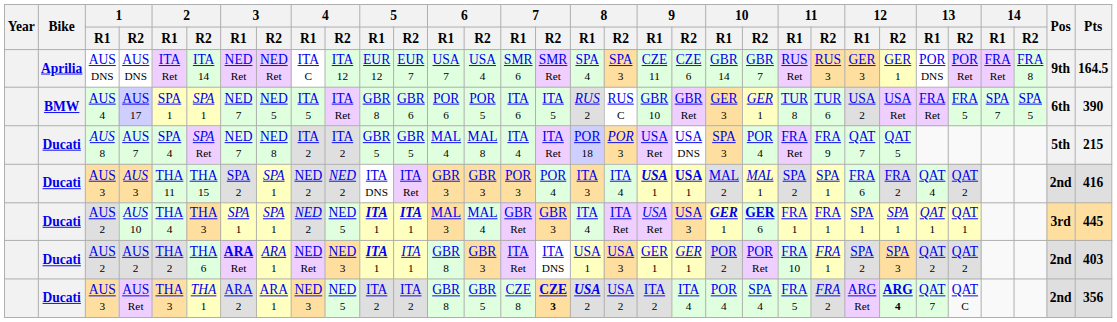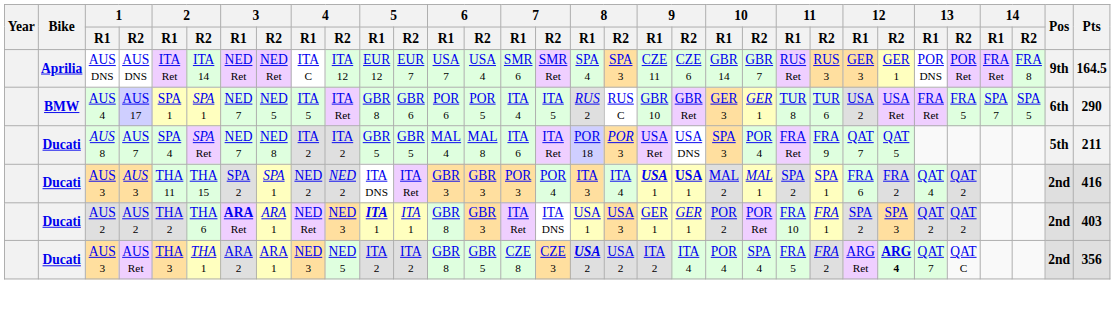 <table class="wikitable" style="text-align:center; ; font-size:90%;">
 <tr>
 <th rowspan="2">Year</th>
 <th rowspan="2">Bike</th>
 <th colspan="2">1</th>
 <th colspan="2">2</th>
 <th colspan="2">3</th>
 <th colspan="2">4</th>
 <th colspan="2">5</th>
 <th colspan="2">6</th>
 <th colspan="2">7</th>
 <th colspan="2">8</th>
 <th colspan="2">9</th>
 <th colspan="2">10</th>
 <th colspan="2">11</th>
 <th colspan="2">12</th>
 <th colspan="2">13</th>
 <th colspan="2">14</th>
 <th rowspan="2">Pos</th>
 <th rowspan="2">Pts</th>
 </tr>
 <tr>
 <th>R1</th>
 <th>R2</th>
 <th>R1</th>
 <th>R2</th>
 <th>R1</th>
 <th>R2</th>
 <th>R1</th>
 <th>R2</th>
 <th>R1</th>
 <th>R2</th>
 <th>R1</th>
 <th>R2</th>
 <th>R1</th>
 <th>R2</th>
 <th>R1</th>
 <th>R2</th>
 <th>R1</th>
 <th>R2</th>
 <th>R1</th>
 <th>R2</th>
 <th>R1</th>
 <th>R2</th>
 <th>R1</th>
 <th>R2</th>
 <th>R1</th>
 <th>R2</th>
 <th>R1</th>
 <th>R2</th>
 </tr>
 <tr>
 <th></th>
 <th><a href='#'>Aprilia</a></th>
 <td style="background:#ffffff;"><a href='#'>AUS</a><br><small>DNS</small></td>
 <td style="background:#ffffff;"><a href='#'>AUS</a><br><small>DNS</small></td>
 <td style="background:#EFCFFF;"><a href='#'>ITA</a><br><small>Ret</small></td>
 <td style="background:#DFFFDF;"><a href='#'>ITA</a><br><small>14</small></td>
 <td style="background:#EFCFFF;"><a href='#'>NED</a><br><small>Ret</small></td>
 <td style="background:#EFCFFF;"><a href='#'>NED</a><br><small>Ret</small></td>
 <td style="background:#FFFFFF;"><a href='#'>ITA</a><br><small>C</small></td>
 <td style="background:#DFFFDF;"><a href='#'>ITA</a><br><small>12</small></td>
 <td style="background:#DFFFDF;"><a href='#'>EUR</a><br><small>12</small></td>
 <td style="background:#DFFFDF;"><a href='#'>EUR</a><br><small>7</small></td>
 <td style="background:#DFFFDF;"><a href='#'>USA</a><br><small>7</small></td>
 <td style="background:#DFFFDF;"><a href='#'>USA</a><br><small>4</small></td>
 <td style="background:#DFFFDF;"><a href='#'>SMR</a><br><small>6</small></td>
 <td style="background:#EFCFFF;"><a href='#'>SMR</a><br><small>Ret</small></td>
 <td style="background:#DFFFDF;"><a href='#'>SPA</a><br><small>4</small></td>
 <td style="background:#FFDF9F;"><a href='#'>SPA</a><br><small>3</small></td>
 <td style="background:#DFFFDF;"><a href='#'>CZE</a><br><small>11</small></td>
 <td style="background:#DFFFDF;"><a href='#'>CZE</a><br><small>6</small></td>
 <td style="background:#DFFFDF;"><a href='#'>GBR</a><br><small>14</small></td>
 <td style="background:#DFFFDF;"><a href='#'>GBR</a><br><small>7</small></td>
 <td style="background:#EFCFFF;"><a href='#'>RUS</a><br><small>Ret</small></td>
 <td style="background:#FFDF9F;"><a href='#'>RUS</a><br><small>3</small></td>
 <td style="background:#FFDF9F;"><a href='#'>GER</a><br><small>3</small></td>
 <td style="background:#ffffbf;"><a href='#'>GER</a><br><small>1</small></td>
 <td style="background:#ffffff;"><a href='#'>POR</a><br><small>DNS</small></td>
 <td style="background:#EFCFFF;"><a href='#'>POR</a><br><small>Ret</small></td>
 <td style="background:#EFCFFF;"><a href='#'>FRA</a><br><small>Ret</small></td>
 <td style="background:#DFFFDF;"><a href='#'>FRA</a><br><small>8</small></td>
 <th>9th</th>
 <th>164.5</th>
 </tr>
 <tr>
 <th></th>
 <th><a href='#'>BMW</a></th>
 <td style="background:#DFFFDF;"><a href='#'>AUS</a><br><small>4</small></td>
 <td style="background:#cfcfff;"><a href='#'>AUS</a><br><small>17</small></td>
 <td style="background:#ffffbf;"><a href='#'>SPA</a><br><small>1</small></td>
 <td style="background:#ffffbf;"><em><a href='#'>SPA</a></em><br><small>1</small></td>
 <td style="background:#DFFFDF;"><a href='#'>NED</a><br><small>7</small></td>
 <td style="background:#DFFFDF;"><a href='#'>NED</a><br><small>5</small></td>
 <td style="background:#DFFFDF;"><a href='#'>ITA</a><br><small>5</small></td>
 <td style="background:#EFCFFF;"><a href='#'>ITA</a><br><small>Ret</small></td>
 <td style="background:#DFFFDF;"><a href='#'>GBR</a><br><small>8</small></td>
 <td style="background:#DFFFDF;"><a href='#'>GBR</a><br><small>6</small></td>
 <td style="background:#DFFFDF;"><a href='#'>POR</a><br><small>6</small></td>
 <td style="background:#DFFFDF;"><a href='#'>POR</a><br><small>5</small></td>
-<td style="background:#DFFFDF;"><a href='#'>ITA</a><br><small>6</small></td>
+<td style="background:#dfffdf;"><a href='#'>ITA</a><br><small>4</small></td>
 <td style="background:#DFFFDF;"><a href='#'>ITA</a><br><small>5</small></td>
 <td style="background:#dfdfdf;"><em><a href='#'>RUS</a></em><br><small>2</small></td>
 <td style="background:#ffffff;"><a href='#'>RUS</a><br><small>C</small></td>
 <td style="background:#DFFFDF;"><a href='#'>GBR</a><br><small>10</small></td>
 <td style="background:#EFCFFF;"><a href='#'>GBR</a><br><small>Ret</small></td>
 <td style="background:#FFDF9F;"><a href='#'>GER</a><br><small>3</small></td>
 <td style="background:#ffffbf;"><em><a href='#'>GER</a></em><br><small>1</small></td>
 <td style="background:#DFFFDF;"><a href='#'>TUR</a><br><small>8</small></td>
 <td style="background:#DFFFDF;"><a href='#'>TUR</a><br><small>6</small></td>
 <td style="background:#dfdfdf;"><a href='#'>USA</a><br><small>2</small></td>
 <td style="background:#EFCFFF;"><a href='#'>USA</a><br><small>Ret</small></td>
 <td style="background:#EFCFFF;"><a href='#'>FRA</a><br><small>Ret</small></td>
 <td style="background:#DFFFDF;"><a href='#'>FRA</a><br><small>5</small></td>
 <td style="background:#DFFFDF;"><a href='#'>SPA</a><br><small>7</small></td>
 <td style="background:#DFFFDF;"><a href='#'>SPA</a><br><small>5</small></td>
 <th>6th</th>
-<th>390</th>
+<th>290</th>
 </tr>
 <tr>
 <th></th>
 <th><a href='#'>Ducati</a></th>
 <td style="background:#dfffdf;"><em><a href='#'>AUS</a></em><br><small>8</small></td>
 <td style="background:#dfffdf;"><a href='#'>AUS</a><br><small>7</small></td>
 <td style="background:#dfffdf;"><a href='#'>SPA</a><br><small>4</small></td>
 <td style="background:#EFCFFF;"><em><a href='#'>SPA</a></em><br><small>Ret</small></td>
 <td style="background:#dfffdf;"><a href='#'>NED</a><br><small>7</small></td>
 <td style="background:#dfffdf;"><a href='#'>NED</a><br><small>8</small></td>
 <td style="background:#dfdfdf;"><a href='#'>ITA</a><br><small>2</small></td>
 <td style="background:#dfdfdf;"><a href='#'>ITA</a><br><small>2</small></td>
 <td style="background:#dfffdf;"><a href='#'>GBR</a><br><small>5</small></td>
 <td style="background:#dfffdf;"><a href='#'>GBR</a><br><small>5</small></td>
 <td style="background:#dfffdf;"><a href='#'>MAL</a><br><small>4</small></td>
 <td style="background:#dfffdf;"><a href='#'>MAL</a><br><small>8</small></td>
-<td style="background:#dfffdf;"><a href='#'>ITA</a><br><small>4</small></td>
+<td style="background:#DFFFDF;"><a href='#'>ITA</a><br><small>6</small></td>
 <td style="background:#EFCFFF;"><a href='#'>ITA</a><br><small>Ret</small></td>
 <td style="background:#cfcfff;"><a href='#'>POR</a><br><small>18</small></td>
 <td style="background:#FFDF9F;"><em><a href='#'>POR</a></em><br><small>3</small></td>
 <td style="background:#EFCFFF;"><a href='#'>USA</a><br><small>Ret</small></td>
 <td style="background:#FFFFFF;"><a href='#'>USA</a><br><small>DNS</small></td>
 <td style="background:#FFDF9F;"><a href='#'>SPA</a><br><small>3</small></td>
 <td style="background:#dfffdf;"><a href='#'>POR</a><br><small>4</small></td>
 <td style="background:#EFCFFF;"><a href='#'>FRA</a><br><small>Ret</small></td>
 <td style="background:#dfffdf;"><a href='#'>FRA</a><br><small>9</small></td>
 <td style="background:#dfffdf;"><a href='#'>QAT</a><br><small>7</small></td>
 <td style="background:#dfffdf;"><a href='#'>QAT</a><br><small>5</small></td>
 <td></td>
 <td></td>
 <td></td>
 <td></td>
 <th>5th</th>
-<th>215</th>
+<th>211</th>
 </tr>
 <tr>
 <th></th>
 <th><a href='#'>Ducati</a></th>
 <td style="background:#FFDF9F;"><a href='#'>AUS</a><br><small>3</small></td>
 <td style="background:#FFDF9F;"><em><a href='#'>AUS</a></em><br><small>3</small></td>
 <td style="background:#dfffdf;"><a href='#'>THA</a><br><small>11</small></td>
 <td style="background:#dfffdf;"><a href='#'>THA</a><br><small>15</small></td>
 <td style="background:#dfdfdf;"><a href='#'>SPA</a><br><small>2</small></td>
 <td style="background:#ffffbf;"><em><a href='#'>SPA</a></em><br><small>1</small></td>
 <td style="background:#dfdfdf;"><a href='#'>NED</a><br><small>2</small></td>
 <td style="background:#dfdfdf;"><em><a href='#'>NED</a></em><br><small>2</small></td>
 <td style="background:#ffffff;"><a href='#'>ITA</a><br><small>DNS</small></td>
 <td style="background:#efcfff;"><a href='#'>ITA</a><br><small>Ret</small></td>
 <td style="background:#ffdf9f;"><a href='#'>GBR</a><br><small>3</small></td>
 <td style="background:#ffdf9f;"><a href='#'>GBR</a><br><small>3</small></td>
 <td style="background:#ffdf9f;"><a href='#'>POR</a><br><small>3</small></td>
 <td style="background:#dfffdf;"><a href='#'>POR</a><br><small>4</small></td>
 <td style="background:#ffdf9f;"><a href='#'>ITA</a><br><small>3</small></td>
 <td style="background:#dfffdf;"><a href='#'>ITA</a><br><small>4</small></td>
 <td style="background:#ffffbf;"><strong><em><a href='#'>USA</a></em></strong><br><small>1</small></td>
 <td style="background:#ffffbf;"><strong><a href='#'>USA</a></strong><br><small>1</small></td>
 <td style="background:#dfdfdf;"><a href='#'>MAL</a><br><small>2</small></td>
 <td style="background:#ffffbf;"><em><a href='#'>MAL</a></em><br><small>1</small></td>
 <td style="background:#dfdfdf;"><a href='#'>SPA</a><br><small>2</small></td>
 <td style="background:#ffffbf;"><a href='#'>SPA</a><br><small>1</small></td>
 <td style="background:#dfffdf;"><a href='#'>FRA</a><br><small>6</small></td>
 <td style="background:#dfdfdf;"><a href='#'>FRA</a><br><small>2</small></td>
 <td style="background:#dfffdf;"><a href='#'>QAT</a><br><small>4</small></td>
 <td style="background:#dfdfdf;"><a href='#'>QAT</a><br><small>2</small></td>
 <td></td>
 <td></td>
 <th style="background:#dfdfdf;">2nd</th>
 <th style="background:#dfdfdf;">416</th>
-</tr>
-<tr>
-<th></th>
-<th><a href='#'>Ducati</a></th>
-<td style="background:#dfdfdf;"><a href='#'>AUS</a><br><small>2</small></td>
-<td style="background:#dfffdf;"><em><a href='#'>AUS</a></em><br><small>10</small></td>
-<td style="background:#dfffdf;"><a href='#'>THA</a><br><small>4</small></td>
-<td style="background:#ffdf9f;"><a href='#'>THA</a><br><small>3</small></td>
-<td style="background:#ffffbf;"><em><a href='#'>SPA</a></em><br><small>1</small></td>
-<td style="background:#ffffbf;"><em><a href='#'>SPA</a></em><br><small>1</small></td>
-<td style="background:#dfdfdf;"><em><a href='#'>NED</a></em><br><small>2</small></td>
-<td style="background:#dfffdf;"><a href='#'>NED</a><br><small>5</small></td>
-<td style="background:#ffffbf;"><strong><em><a href='#'>ITA</a></em></strong><br><small>1</small></td>
-<td style="background:#ffffbf;"><strong><em><a href='#'>ITA</a></em></strong><br><small>1</small></td>
-<td style="background:#ffdf9f;"><a href='#'>MAL</a><br><small>3</small></td>
-<td style="background:#dfffdf;"><a href='#'>MAL</a><br><small>4</small></td>
-<td style="background:#efcfff;"><a href='#'>GBR</a><br><small>Ret</small></td>
-<td style="background:#ffdf9f;"><a href='#'>GBR</a><br><small>3</small></td>
-<td style="background:#dfffdf;"><a href='#'>ITA</a><br><small>4</small></td>
-<td style="background:#efcfff;"><a href='#'>ITA</a><br><small>Ret</small></td>
-<td style="background:#efcfff;"><em><a href='#'>USA</a></em><br><small>Ret</small></td>
-<td style="background:#ffdf9f;"><a href='#'>USA</a><br><small>3</small></td>
-<td style="background:#ffffbf;"><strong><em><a href='#'>GER</a></em></strong><br><small>1</small></td>
-<td style="background:#dfffdf;"><strong><a href='#'>GER</a></strong><br><small>6</small></td>
-<td style="background:#ffffbf;"><a href='#'>FRA</a><br><small>1</small></td>
-<td style="background:#ffffbf;"><a href='#'>FRA</a><br><small>1</small></td>
-<td style="background:#ffffbf;"><a href='#'>SPA</a><br><small>1</small></td>
-<td style="background:#ffffbf;"><em><a href='#'>SPA</a></em><br><small>1</small></td>
-<td style="background:#ffffbf;"><em><a href='#'>QAT</a></em><br><small>1</small></td>
-<td style="background:#ffffbf;"><a href='#'>QAT</a><br><small>1</small></td>
-<td></td>
-<td></td>
-<th style="background:#ffdf9f;">3rd</th>
-<th style="background:#ffdf9f;">445</th>
 </tr>
 <tr>
 <th></th>
 <th><a href='#'>Ducati</a></th>
 <td style="background:#dfdfdf;"><a href='#'>AUS</a><br><small>2</small></td>
 <td style="background:#dfdfdf;"><a href='#'>AUS</a><br><small>2</small></td>
 <td style="background:#dfdfdf;"><a href='#'>THA</a><br><small>2</small></td>
 <td style="background:#dfffdf;"><a href='#'>THA</a><br><small>6</small></td>
 <td style="background:#efcfff;"><strong><a href='#'>ARA</a></strong><br><small>Ret</small></td>
 <td style="background:#ffffbf;"><em><a href='#'>ARA</a></em><br><small>1</small></td>
 <td style="background:#efcfff;"><a href='#'>NED</a><br><small>Ret</small></td>
 <td style="background:#ffdf9f;"><a href='#'>NED</a><br><small>3</small></td>
 <td style="background:#ffffbf;"><strong><em><a href='#'>ITA</a></em></strong><br><small>1</small></td>
 <td style="background:#ffffbf;"><em><a href='#'>ITA</a></em><br><small>1</small></td>
 <td style="background:#dfffdf;"><a href='#'>GBR</a><br><small>8</small></td>
 <td style="background:#ffdf9f;"><a href='#'>GBR</a><br><small>3</small></td>
 <td style="background:#efcfff;"><a href='#'>ITA</a><br><small>Ret</small></td>
 <td style="background:#FFFFFF;"><a href='#'>ITA</a><br><small>DNS</small></td>
 <td style="background:#ffffbf;"><a href='#'>USA</a><br><small>1</small></td>
 <td style="background:#ffdf9f;"><a href='#'>USA</a><br><small>3</small></td>
 <td style="background:#ffffbf;"><a href='#'>GER</a><br><small>1</small></td>
 <td style="background:#ffffbf;"><em><a href='#'>GER</a></em><br><small>1</small></td>
 <td style="background:#dfdfdf;"><a href='#'>POR</a><br><small>2</small></td>
 <td style="background:#efcfff;"><a href='#'>POR</a><br><small>Ret</small></td>
 <td style="background:#dfffdf;"><a href='#'>FRA</a><br><small>10</small></td>
 <td style="background:#ffffbf;"><em><a href='#'>FRA</a></em><br><small>1</small></td>
 <td style="background:#dfdfdf;"><a href='#'>SPA</a><br><small>2</small></td>
 <td style="background:#ffdf9f;"><a href='#'>SPA</a><br><small>3</small></td>
 <td style="background:#dfdfdf;"><a href='#'>QAT</a><br><small>2</small></td>
 <td style="background:#dfdfdf;"><a href='#'>QAT</a><br><small>2</small></td>
 <td></td>
 <td></td>
 <th style="background:#dfdfdf;">2nd</th>
 <th style="background:#dfdfdf;">403</th>
 </tr>
 <tr>
 <th></th>
 <th><a href='#'>Ducati</a></th>
 <td style="background:#ffdf9f;"><a href='#'>AUS</a><br><small>3</small></td>
 <td style="background:#efcfff;"><a href='#'>AUS</a><br><small>Ret</small></td>
 <td style="background:#ffdf9f;"><a href='#'>THA</a><br><small>3</small></td>
 <td style="background:#ffffbf;"><em><a href='#'>THA</a></em><br><small>1</small></td>
 <td style="background:#dfdfdf;"><a href='#'>ARA</a><br><small>2</small></td>
 <td style="background:#ffffbf;"><a href='#'>ARA</a><br><small>1</small></td>
 <td style="background:#ffdf9f;"><a href='#'>NED</a><br><small>3</small></td>
 <td style="background:#dfffdf;"><a href='#'>NED</a><br><small>5</small></td>
 <td style="background:#dfdfdf;"><a href='#'>ITA</a><br><small>2</small></td>
 <td style="background:#dfdfdf;"><a href='#'>ITA</a><br><small>2</small></td>
 <td style="background:#dfffdf;"><a href='#'>GBR</a><br><small>8</small></td>
 <td style="background:#dfffdf;"><a href='#'>GBR</a><br><small>5</small></td>
 <td style="background:#dfffdf;"><a href='#'>CZE</a><br><small>8</small></td>
-<td style="background:#ffdf9f;"><strong><a href='#'>CZE</a><br><small>3</small></strong></td>
+<td style="background:#ffdf9f;"><a href='#'>CZE</a><br><small>3</small></td>
 <td style="background:#dfdfdf;"><strong><em><a href='#'>USA</a></em></strong><br><small>2</small></td>
 <td style="background:#dfdfdf;"><a href='#'>USA</a><br><small>2</small></td>
 <td style="background:#dfdfdf;"><a href='#'>ITA</a><br><small>2</small></td>
 <td style="background:#dfffdf;"><a href='#'>ITA</a><br><small>4</small></td>
 <td style="background:#dfffdf;"><a href='#'>POR</a><br><small>4</small></td>
 <td style="background:#dfffdf;"><a href='#'>SPA</a><br><small>4</small></td>
 <td style="background:#dfffdf;"><a href='#'>FRA</a><br><small>5</small></td>
 <td style="background:#dfdfdf;"><em><a href='#'>FRA</a></em><br><small>2</small></td>
 <td style="background:#efcfff;"><a href='#'>ARG</a><br><small>Ret</small></td>
 <td style="background:#dfffdf;"><strong><a href='#'>ARG</a><br><small>4</small></strong></td>
 <td style="background:#dfffdf;"><a href='#'>QAT</a><br><small>7</small></td>
 <td style="background:#;"><a href='#'>QAT</a><br><small>C</small></td>
 <td></td>
 <td></td>
 <th style="background:#dfdfdf;">2nd</th>
 <th style="background:#dfdfdf;">356</th>
 </tr>
 </table>
